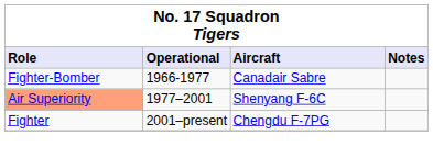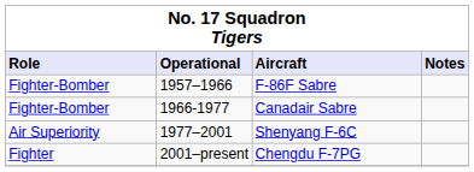 <table class="wikitable">
 <tr>
 <th style="text-align: middle; background: white;" colspan="4"><big>No. 17 Squadron <br><em>Tigers</em></big></th>
 </tr>
 <tr>
 <th style="text-align: left; background: lavender;" width="160">Role</th>
 <th style="text-align: left; background: lavender;" width=" ">Operational</th>
 <th style="text-align: left; background: lavender;" width="180">Aircraft</th>
 <th style="text-align: left; background: lavender;" width=" ">Notes</th>
 </tr>
+<tr valign="top">
+<td><a href='#'>Fighter-Bomber</a></td>
+<td>1957–1966</td>
+<td><a href='#'>F-86F Sabre</a></td>
+<td></td>
+</tr>
 <tr>
 <td><a href='#'>Fighter-Bomber</a></td>
 <td>1966-1977</td>
 <td><a href='#'>Canadair Sabre</a></td>
 <td></td>
 </tr>
 <tr>
-<td style="background: lightsalmon;"><a href='#'>Air Superiority</a></td>
+<td><a href='#'>Air Superiority</a></td>
 <td>1977–2001</td>
 <td><a href='#'>Shenyang F-6C</a></td>
 <td></td>
 </tr>
 <tr>
 <td><a href='#'>Fighter</a></td>
 <td>2001–present</td>
 <td><a href='#'>Chengdu F-7PG</a></td>
 <td></td>
 </tr>
 <tr>
 </tr>
 </table>
